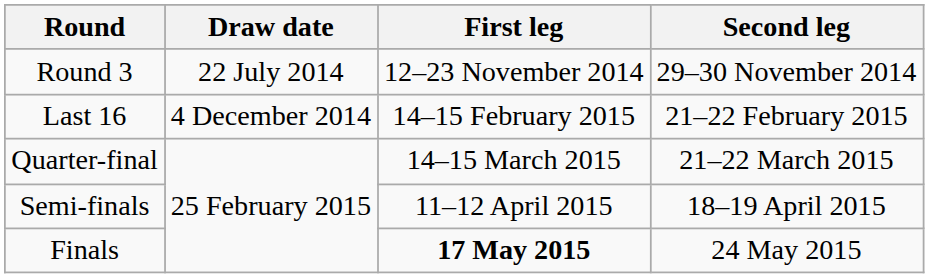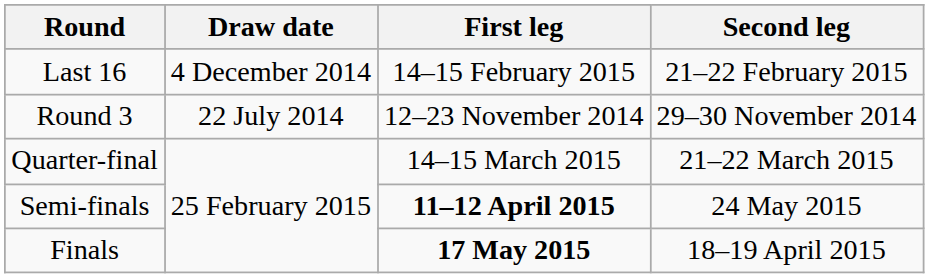 <table class="wikitable" style="text-align:center">
 <tr>
 <th>Round</th>
 <th>Draw date</th>
 <th>First leg</th>
 <th>Second leg</th>
 </tr>
 <tr>
+<td>Last 16</td>
+<td>4 December 2014</td>
+<td>14–15 February 2015</td>
+<td>21–22 February 2015</td>
+</tr>
+<tr>
 <td>Round 3</td>
 <td>22 July 2014</td>
 <td>12–23 November 2014</td>
 <td>29–30 November 2014</td>
-</tr>
-<tr>
-<td>Last 16</td>
-<td>4 December 2014</td>
-<td>14–15 February 2015</td>
-<td>21–22 February 2015</td>
 </tr>
 <tr>
 <td>Quarter-final</td>
 <td rowspan=3>25 February 2015</td>
 <td>14–15 March 2015</td>
 <td>21–22 March 2015</td>
 </tr>
 <tr>
 <td>Semi-finals</td>
-<td>11–12 April 2015</td>
-<td>18–19 April 2015</td>
+<td><strong>11–12 April 2015</strong></td>
+<td>24 May 2015</td>
 </tr>
 <tr>
 <td>Finals</td>
 <td><strong>17 May 2015</strong></td>
-<td>24 May 2015</td>
+<td>18–19 April 2015</td>
 </tr>
 </table>
